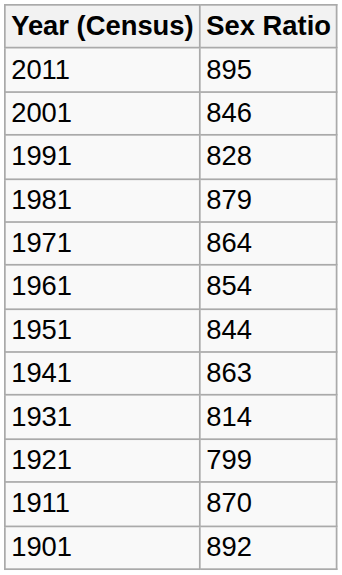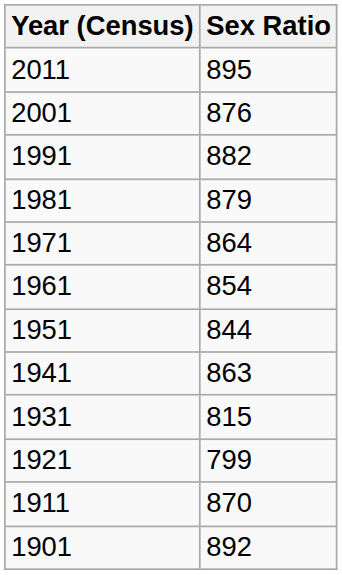 <table class = "wikitable sortable">
 <tr>
 <th>Year (Census)</th>
 <th>Sex Ratio</th>
 </tr>
 <tr>
 <td>2011</td>
 <td>895</td>
 </tr>
 <tr>
 <td>2001</td>
-<td>846</td>
+<td>876</td>
 </tr>
 <tr>
 <td>1991</td>
-<td>828</td>
+<td>882</td>
 </tr>
 <tr>
 <td>1981</td>
 <td>879</td>
 </tr>
 <tr>
 <td>1971</td>
 <td>864</td>
 </tr>
 <tr>
 <td>1961</td>
 <td>854</td>
 </tr>
 <tr>
 <td>1951</td>
 <td>844</td>
 </tr>
 <tr>
 <td>1941</td>
 <td>863</td>
 </tr>
 <tr>
 <td>1931</td>
-<td>814</td>
+<td>815</td>
 </tr>
 <tr>
 <td>1921</td>
 <td>799</td>
 </tr>
 <tr>
 <td>1911</td>
 <td>870</td>
 </tr>
 <tr>
 <td>1901</td>
 <td>892</td>
 </tr>
 </table>
